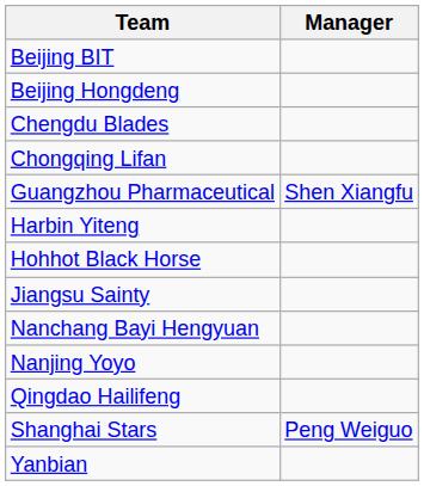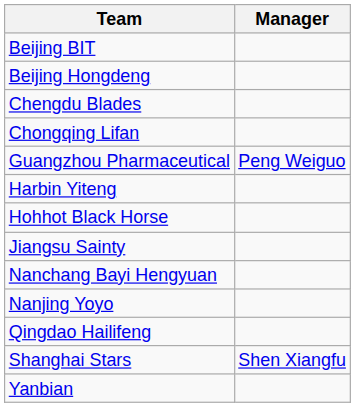 <table class="wikitable sortable" style="font-size:95%">
 <tr>
 <th>Team</th>
 <th>Manager</th>
 </tr>
 <tr>
 <td><a href='#'>Beijing BIT</a></td>
 <td></td>
 </tr>
 <tr>
 <td><a href='#'>Beijing Hongdeng</a></td>
 <td></td>
 </tr>
 <tr>
 <td><a href='#'>Chengdu Blades</a></td>
 <td></td>
 </tr>
 <tr>
 <td><a href='#'>Chongqing Lifan</a></td>
 <td></td>
 </tr>
 <tr>
 <td><a href='#'>Guangzhou Pharmaceutical</a></td>
-<td> <a href='#'>Shen Xiangfu</a></td>
+<td> <a href='#'>Peng Weiguo</a></td>
 </tr>
 <tr>
 <td><a href='#'>Harbin Yiteng</a></td>
 <td></td>
 </tr>
 <tr>
 <td><a href='#'>Hohhot Black Horse</a></td>
 <td></td>
 </tr>
 <tr>
 <td><a href='#'>Jiangsu Sainty</a></td>
 <td></td>
 </tr>
 <tr>
 <td><a href='#'>Nanchang Bayi Hengyuan</a></td>
 <td></td>
 </tr>
 <tr>
 <td><a href='#'>Nanjing Yoyo</a></td>
 <td></td>
 </tr>
 <tr>
 <td><a href='#'>Qingdao Hailifeng</a></td>
 <td></td>
 </tr>
 <tr>
 <td><a href='#'>Shanghai Stars</a></td>
-<td> <a href='#'>Peng Weiguo</a></td>
+<td> <a href='#'>Shen Xiangfu</a></td>
 </tr>
 <tr>
 <td><a href='#'>Yanbian</a></td>
 <td></td>
 </tr>
 </table>
